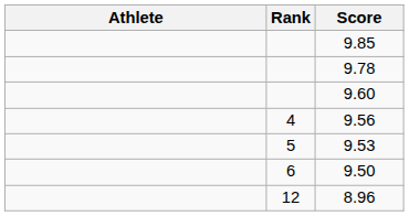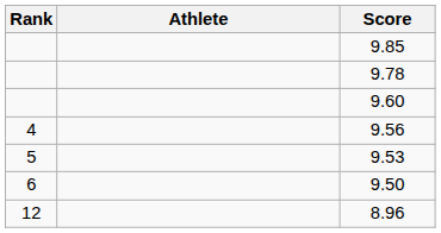 <table class = "wikitable" style="text-align:center;">
 <tr>
+<th width=40>Rank</th>
 <th width=250>Athlete</th>
-<th width=40>Rank</th>
 <th width=80>Score</th>
 </tr>
 <tr>
+<td></td>
 <td align=left></td>
-<td></td>
 <td>9.85</td>
 </tr>
 <tr>
+<td></td>
 <td align=left></td>
-<td></td>
 <td>9.78</td>
 </tr>
 <tr>
+<td></td>
 <td align=left></td>
-<td></td>
 <td>9.60</td>
 </tr>
 <tr>
+<td>4</td>
 <td align=left></td>
-<td>4</td>
 <td>9.56</td>
 </tr>
 <tr>
+<td>5</td>
 <td align=left></td>
-<td>5</td>
 <td>9.53</td>
 </tr>
 <tr>
+<td>6</td>
 <td align=left></td>
-<td>6</td>
 <td>9.50</td>
 </tr>
 <tr>
+<td>12</td>
 <td align=left></td>
-<td>12</td>
 <td>8.96</td>
 </tr>
 </table>
